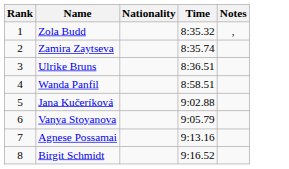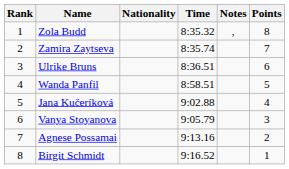 <table class="wikitable sortable" style="text-align:center">
 <tr>
 <th>Rank</th>
 <th>Name</th>
 <th>Nationality</th>
 <th>Time</th>
 <th>Notes</th>
+<th>Points</th>
 </tr>
 <tr>
 <td>1</td>
 <td align=left><a href='#'>Zola Budd</a></td>
 <td align=left></td>
 <td>8:35.32</td>
 <td>, </td>
+<td>8</td>
 </tr>
 <tr>
 <td>2</td>
 <td align=left><a href='#'>Zamira Zaytseva</a></td>
 <td align=left></td>
 <td>8:35.74</td>
 <td></td>
+<td>7</td>
 </tr>
 <tr>
 <td>3</td>
 <td align=left><a href='#'>Ulrike Bruns</a></td>
 <td align=left></td>
 <td>8:36.51</td>
 <td></td>
+<td>6</td>
 </tr>
 <tr>
 <td>4</td>
 <td align=left><a href='#'>Wanda Panfil</a></td>
 <td align=left></td>
 <td>8:58.51</td>
 <td></td>
+<td>5</td>
 </tr>
 <tr>
 <td>5</td>
 <td align=left><a href='#'>Jana Kučeríková</a></td>
 <td align=left></td>
 <td>9:02.88</td>
 <td></td>
+<td>4</td>
 </tr>
 <tr>
 <td>6</td>
 <td align=left><a href='#'>Vanya Stoyanova</a></td>
 <td align=left></td>
 <td>9:05.79</td>
 <td></td>
+<td>3</td>
 </tr>
 <tr>
 <td>7</td>
 <td align=left><a href='#'>Agnese Possamai</a></td>
 <td align=left></td>
 <td>9:13.16</td>
 <td></td>
+<td>2</td>
 </tr>
 <tr>
 <td>8</td>
 <td align=left><a href='#'>Birgit Schmidt</a></td>
 <td align=left></td>
 <td>9:16.52</td>
 <td></td>
+<td>1</td>
 </tr>
 </table>
